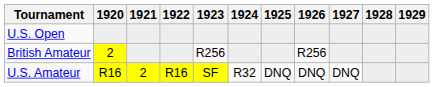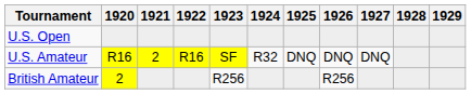 <table class="wikitable" style="font-size:95%;text-align:center;">
 <tr>
 <th>Tournament</th>
 <th>1920</th>
 <th>1921</th>
 <th>1922</th>
 <th>1923</th>
 <th>1924</th>
 <th>1925</th>
 <th>1926</th>
 <th>1927</th>
 <th>1928</th>
 <th>1929</th>
 </tr>
 <tr>
 <td align=left><a href='#'>U.S. Open</a></td>
 <td style="background:#eeeeee;"></td>
 <td style="background:#eeeeee;"></td>
 <td style="background:#eeeeee;"></td>
 <td style="background:#eeeeee;"></td>
 <td style="background:#eeeeee;"></td>
 <td style="background:#eeeeee;"></td>
 <td style="background:#eeeeee;"></td>
 <td style="background:#eeeeee;"></td>
 <td style="background:#eeeeee;"></td>
 <td style="background:#eeeeee;"></td>
 </tr>
 <tr>
+<td align=left><a href='#'>U.S. Amateur</a></td>
+<td align="center" style="background:yellow;">R16</td>
+<td align="center" style="background:yellow;">2</td>
+<td align="center" style="background:yellow;">R16</td>
+<td align="center" style="background:yellow;">SF</td>
+<td>R32</td>
+<td>DNQ</td>
+<td>DNQ</td>
+<td>DNQ</td>
+<td style="background:#eeeeee;"></td>
+<td style="background:#eeeeee;"></td>
+</tr>
+<tr>
 <td align=left><a href='#'>British Amateur</a></td>
 <td align="center" style="background:yellow;">2</td>
 <td style="background:#eeeeee;"></td>
 <td style="background:#eeeeee;"></td>
 <td>R256</td>
 <td style="background:#eeeeee;"></td>
 <td style="background:#eeeeee;"></td>
 <td>R256</td>
 <td style="background:#eeeeee;"></td>
 <td style="background:#eeeeee;"></td>
 <td style="background:#eeeeee;"></td>
 </tr>
-<tr>
-<td align=left><a href='#'>U.S. Amateur</a></td>
-<td align="center" style="background:yellow;">R16</td>
-<td align="center" style="background:yellow;">2</td>
-<td align="center" style="background:yellow;">R16</td>
-<td align="center" style="background:yellow;">SF</td>
-<td>R32</td>
-<td>DNQ</td>
-<td>DNQ</td>
-<td>DNQ</td>
-<td style="background:#eeeeee;"></td>
-<td style="background:#eeeeee;"></td>
-</tr>
 </table>
